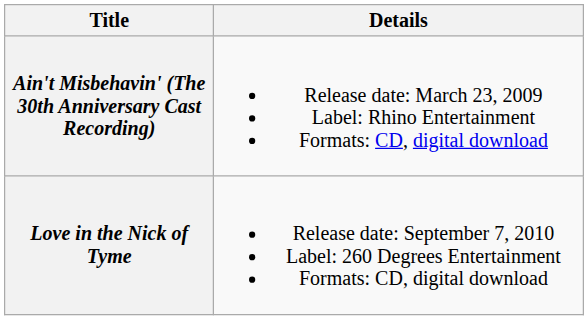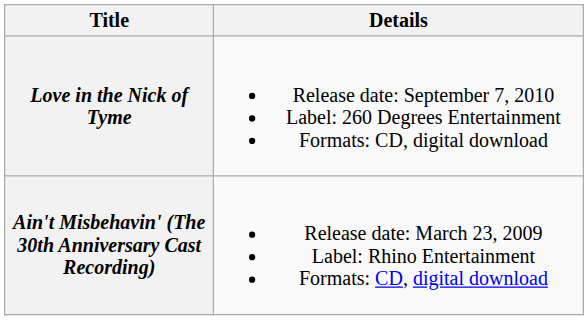 <table class="wikitable plainrowheaders" style="text-align:center;">
 <tr>
 <th style="width:10em;">Title</th>
 <th style="width:18em;">Details</th>
 </tr>
 <tr>
+<th scope="row"><em>Love in the Nick of Tyme</em></th>
+<td><br><ul><li>Release date: September 7, 2010</li><li>Label: 260 Degrees Entertainment</li><li>Formats: CD, digital download</li></ul></td>
+</tr>
+<tr>
 <th scope="row"><em>Ain't Misbehavin' (The 30th Anniversary Cast Recording)</em></th>
 <td><br><ul><li>Release date: March 23, 2009</li><li>Label: Rhino Entertainment</li><li>Formats: <a href='#'>CD</a>, <a href='#'>digital download</a></li></ul></td>
 </tr>
-<tr>
-<th scope="row"><em>Love in the Nick of Tyme</em></th>
-<td><br><ul><li>Release date: September 7, 2010</li><li>Label: 260 Degrees Entertainment</li><li>Formats: CD, digital download</li></ul></td>
-</tr>
 </table>
